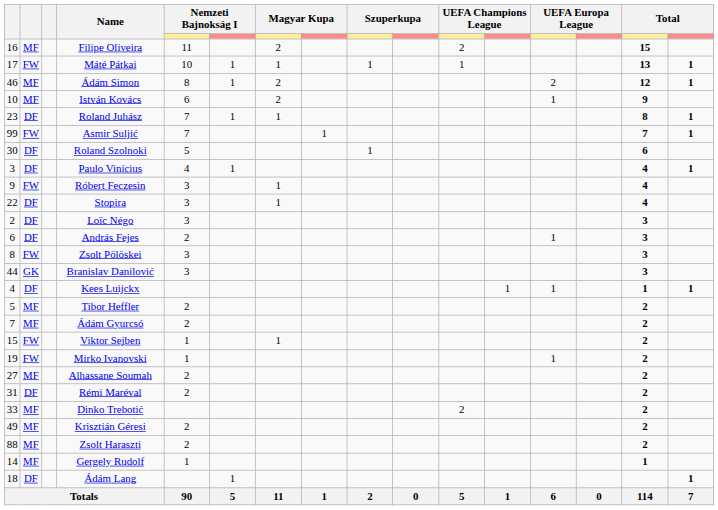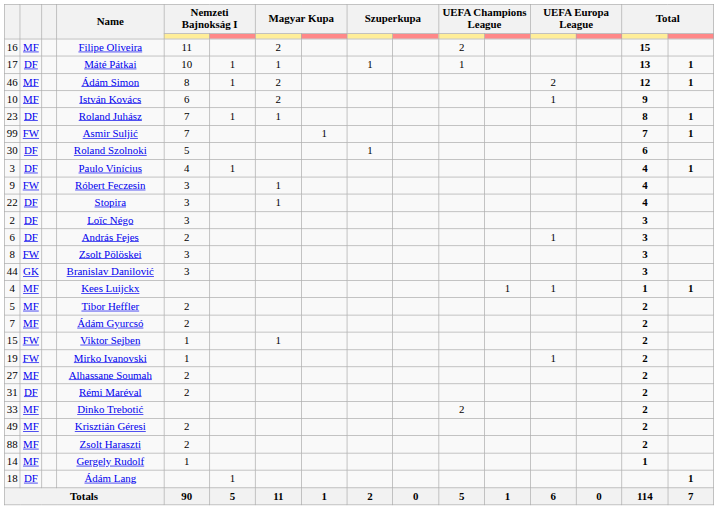 <table class="wikitable" style="text-align:center;">
 <tr>
 <th rowspan="2" width="15" align="center"><strong></strong></th>
 <th rowspan="2" width="15" align="center"><strong></strong></th>
 <th rowspan="2" width="15" align="center"><strong></strong></th>
 <th rowspan="2" width="150" align="center"><strong>Name</strong></th>
 <th colspan="2" align="center"><strong>Nemzeti Bajnokság I</strong></th>
 <th colspan="2" align="center"><strong>Magyar Kupa</strong></th>
 <th colspan="2" align="center"><strong>Szuperkupa</strong></th>
 <th colspan="2" align="center"><strong>UEFA Champions League</strong></th>
 <th colspan="2" align="center"><strong>UEFA Europa League</strong></th>
 <th colspan="2" align="center"><strong>Total</strong></th>
 </tr>
 <tr>
 <th width="60" style="background: #FFEE99"></th>
 <th width="60" style="background: #FF8888"></th>
 <th width="60" style="background: #FFEE99"></th>
 <th width="60" style="background: #FF8888"></th>
 <th width="60" style="background: #FFEE99"></th>
 <th width="60" style="background: #FF8888"></th>
 <th width="60" style="background: #FFEE99"></th>
 <th width="60" style="background: #FF8888"></th>
 <th width="60" style="background: #FFEE99"></th>
 <th width="60" style="background: #FF8888"></th>
 <th width="60" style="background: #FFEE99"></th>
 <th width="60" style="background: #FF8888"></th>
 </tr>
 <tr>
 <td>16</td>
 <td><a href='#'>MF</a></td>
 <td></td>
 <td><a href='#'>Filipe Oliveira</a></td>
 <td>11</td>
 <td></td>
 <td>2</td>
 <td></td>
 <td></td>
 <td></td>
 <td>2</td>
 <td></td>
 <td></td>
 <td></td>
 <td><strong>15</strong></td>
 <td></td>
 </tr>
 <tr>
 <td>17</td>
-<td><a href='#'><abbr>FW</abbr></a></td>
+<td><a href='#'><abbr>DF</abbr></a></td>
 <td></td>
 <td><a href='#'>Máté Pátkai</a></td>
 <td>10</td>
 <td>1</td>
 <td>1</td>
 <td></td>
 <td>1</td>
 <td></td>
 <td>1</td>
 <td></td>
 <td></td>
 <td></td>
 <td><strong>13</strong></td>
 <td><strong>1</strong></td>
 </tr>
 <tr>
 <td>46</td>
 <td><a href='#'>MF</a></td>
 <td></td>
 <td><a href='#'>Ádám Simon</a></td>
 <td>8</td>
 <td>1</td>
 <td>2</td>
 <td></td>
 <td></td>
 <td></td>
 <td></td>
 <td></td>
 <td>2</td>
 <td></td>
 <td><strong>12</strong></td>
 <td><strong>1</strong></td>
 </tr>
 <tr>
 <td>10</td>
 <td><a href='#'>MF</a></td>
 <td></td>
 <td><a href='#'>István Kovács</a></td>
 <td>6</td>
 <td></td>
 <td>2</td>
 <td></td>
 <td></td>
 <td></td>
 <td></td>
 <td></td>
 <td>1</td>
 <td></td>
 <td><strong>9</strong></td>
 <td></td>
 </tr>
 <tr>
 <td>23</td>
 <td><a href='#'><abbr>DF</abbr></a></td>
 <td></td>
 <td><a href='#'>Roland Juhász</a></td>
 <td>7</td>
 <td>1</td>
 <td>1</td>
 <td></td>
 <td></td>
 <td></td>
 <td></td>
 <td></td>
 <td></td>
 <td></td>
 <td><strong>8</strong></td>
 <td><strong>1</strong></td>
 </tr>
 <tr>
 <td>99</td>
 <td><a href='#'><abbr>FW</abbr></a></td>
 <td></td>
 <td><a href='#'>Asmir Suljić</a></td>
 <td>7</td>
 <td></td>
 <td></td>
 <td>1</td>
 <td></td>
 <td></td>
 <td></td>
 <td></td>
 <td></td>
 <td></td>
 <td><strong>7</strong></td>
 <td><strong>1</strong></td>
 </tr>
 <tr>
 <td>30</td>
 <td><a href='#'><abbr>DF</abbr></a></td>
 <td></td>
 <td><a href='#'>Roland Szolnoki</a></td>
 <td>5</td>
 <td></td>
 <td></td>
 <td></td>
 <td>1</td>
 <td></td>
 <td></td>
 <td></td>
 <td></td>
 <td></td>
 <td><strong>6</strong></td>
 <td></td>
 </tr>
 <tr>
 <td>3</td>
 <td><a href='#'><abbr>DF</abbr></a></td>
 <td></td>
 <td><a href='#'>Paulo Vinícius</a></td>
 <td>4</td>
 <td>1</td>
 <td></td>
 <td></td>
 <td></td>
 <td></td>
 <td></td>
 <td></td>
 <td></td>
 <td></td>
 <td><strong>4</strong></td>
 <td><strong>1</strong></td>
 </tr>
 <tr>
 <td>9</td>
 <td><a href='#'><abbr>FW</abbr></a></td>
 <td></td>
 <td><a href='#'>Róbert Feczesin</a></td>
 <td>3</td>
 <td></td>
 <td>1</td>
 <td></td>
 <td></td>
 <td></td>
 <td></td>
 <td></td>
 <td></td>
 <td></td>
 <td><strong>4</strong></td>
 <td></td>
 </tr>
 <tr>
 <td>22</td>
 <td><a href='#'><abbr>DF</abbr></a></td>
 <td></td>
 <td><a href='#'>Stopira</a></td>
 <td>3</td>
 <td></td>
 <td>1</td>
 <td></td>
 <td></td>
 <td></td>
 <td></td>
 <td></td>
 <td></td>
 <td></td>
 <td><strong>4</strong></td>
 <td></td>
 </tr>
 <tr>
 <td>2</td>
 <td><a href='#'><abbr>DF</abbr></a></td>
 <td></td>
 <td><a href='#'>Loïc Négo</a></td>
 <td>3</td>
 <td></td>
 <td></td>
 <td></td>
 <td></td>
 <td></td>
 <td></td>
 <td></td>
 <td></td>
 <td></td>
 <td><strong>3</strong></td>
 <td></td>
 </tr>
 <tr>
 <td>6</td>
 <td><a href='#'><abbr>DF</abbr></a></td>
 <td></td>
 <td><a href='#'>András Fejes</a></td>
 <td>2</td>
 <td></td>
 <td></td>
 <td></td>
 <td></td>
 <td></td>
 <td></td>
 <td></td>
 <td>1</td>
 <td></td>
 <td><strong>3</strong></td>
 <td></td>
 </tr>
 <tr>
 <td>8</td>
 <td><a href='#'><abbr>FW</abbr></a></td>
 <td></td>
 <td><a href='#'>Zsolt Pölöskei</a></td>
 <td>3</td>
 <td></td>
 <td></td>
 <td></td>
 <td></td>
 <td></td>
 <td></td>
 <td></td>
 <td></td>
 <td></td>
 <td><strong>3</strong></td>
 <td></td>
 </tr>
 <tr>
 <td>44</td>
 <td><a href='#'><abbr>GK</abbr></a></td>
 <td></td>
 <td><a href='#'>Branislav Danilović</a></td>
 <td>3</td>
 <td></td>
 <td></td>
 <td></td>
 <td></td>
 <td></td>
 <td></td>
 <td></td>
 <td></td>
 <td></td>
 <td><strong>3</strong></td>
 <td></td>
 </tr>
 <tr>
 <td>4</td>
-<td><a href='#'><abbr>DF</abbr></a></td>
+<td><a href='#'>MF</a></td>
 <td></td>
 <td><a href='#'>Kees Luijckx</a></td>
 <td></td>
 <td></td>
 <td></td>
 <td></td>
 <td></td>
 <td></td>
 <td></td>
 <td>1</td>
 <td>1</td>
 <td></td>
 <td><strong>1</strong></td>
 <td><strong>1</strong></td>
 </tr>
 <tr>
 <td>5</td>
 <td><a href='#'>MF</a></td>
 <td></td>
 <td><a href='#'>Tibor Heffler</a></td>
 <td>2</td>
 <td></td>
 <td></td>
 <td></td>
 <td></td>
 <td></td>
 <td></td>
 <td></td>
 <td></td>
 <td></td>
 <td><strong>2</strong></td>
 <td></td>
 </tr>
 <tr>
 <td>7</td>
 <td><a href='#'>MF</a></td>
 <td></td>
 <td><a href='#'>Ádám Gyurcsó</a></td>
 <td>2</td>
 <td></td>
 <td></td>
 <td></td>
 <td></td>
 <td></td>
 <td></td>
 <td></td>
 <td></td>
 <td></td>
 <td><strong>2</strong></td>
 <td></td>
 </tr>
 <tr>
 <td>15</td>
 <td><a href='#'><abbr>FW</abbr></a></td>
 <td></td>
 <td><a href='#'>Viktor Sejben</a></td>
 <td>1</td>
 <td></td>
 <td>1</td>
 <td></td>
 <td></td>
 <td></td>
 <td></td>
 <td></td>
 <td></td>
 <td></td>
 <td><strong>2</strong></td>
 <td></td>
 </tr>
 <tr>
 <td>19</td>
 <td><a href='#'><abbr>FW</abbr></a></td>
 <td></td>
 <td><a href='#'>Mirko Ivanovski</a></td>
 <td>1</td>
 <td></td>
 <td></td>
 <td></td>
 <td></td>
 <td></td>
 <td></td>
 <td></td>
 <td>1</td>
 <td></td>
 <td><strong>2</strong></td>
 <td></td>
 </tr>
 <tr>
 <td>27</td>
 <td><a href='#'>MF</a></td>
 <td></td>
 <td><a href='#'>Alhassane Soumah</a></td>
 <td>2</td>
 <td></td>
 <td></td>
 <td></td>
 <td></td>
 <td></td>
 <td></td>
 <td></td>
 <td></td>
 <td></td>
 <td><strong>2</strong></td>
 <td></td>
 </tr>
 <tr>
 <td>31</td>
 <td><a href='#'><abbr>DF</abbr></a></td>
 <td></td>
 <td><a href='#'>Rémi Maréval</a></td>
 <td>2</td>
 <td></td>
 <td></td>
 <td></td>
 <td></td>
 <td></td>
 <td></td>
 <td></td>
 <td></td>
 <td></td>
 <td><strong>2</strong></td>
 <td></td>
 </tr>
 <tr>
 <td>33</td>
 <td><a href='#'>MF</a></td>
 <td></td>
 <td><a href='#'>Dinko Trebotić</a></td>
 <td></td>
 <td></td>
 <td></td>
 <td></td>
 <td></td>
 <td></td>
 <td>2</td>
 <td></td>
 <td></td>
 <td></td>
 <td><strong>2</strong></td>
 <td></td>
 </tr>
 <tr>
 <td>49</td>
 <td><a href='#'>MF</a></td>
 <td></td>
 <td><a href='#'>Krisztián Géresi</a></td>
 <td>2</td>
 <td></td>
 <td></td>
 <td></td>
 <td></td>
 <td></td>
 <td></td>
 <td></td>
 <td></td>
 <td></td>
 <td><strong>2</strong></td>
 <td></td>
 </tr>
 <tr>
 <td>88</td>
 <td><a href='#'>MF</a></td>
 <td></td>
 <td><a href='#'>Zsolt Haraszti</a></td>
 <td>2</td>
 <td></td>
 <td></td>
 <td></td>
 <td></td>
 <td></td>
 <td></td>
 <td></td>
 <td></td>
 <td></td>
 <td><strong>2</strong></td>
 <td></td>
 </tr>
 <tr>
 <td>14</td>
 <td><a href='#'>MF</a></td>
 <td></td>
 <td><a href='#'>Gergely Rudolf</a></td>
 <td>1</td>
 <td></td>
 <td></td>
 <td></td>
 <td></td>
 <td></td>
 <td></td>
 <td></td>
 <td></td>
 <td></td>
 <td><strong>1</strong></td>
 <td></td>
 </tr>
 <tr>
 <td>18</td>
 <td><a href='#'><abbr>DF</abbr></a></td>
 <td></td>
 <td><a href='#'>Ádám Lang</a></td>
 <td></td>
 <td>1</td>
 <td></td>
 <td></td>
 <td></td>
 <td></td>
 <td></td>
 <td></td>
 <td></td>
 <td></td>
 <td></td>
 <td><strong>1</strong></td>
 </tr>
 <tr>
 <th colspan="4"><strong>Totals</strong></th>
 <th>90</th>
 <th>5</th>
 <th>11</th>
 <th>1</th>
 <th>2</th>
 <th>0</th>
 <th>5</th>
 <th>1</th>
 <th>6</th>
 <th>0</th>
 <th>114</th>
 <th>7</th>
 </tr>
 </table>
